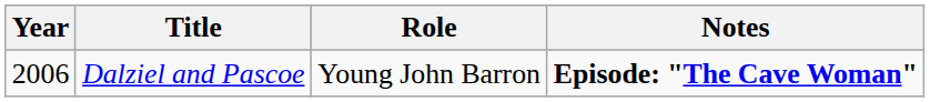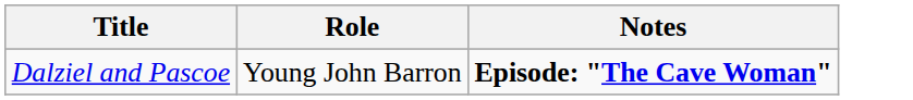 <table class="wikitable sortable">
 <tr>
-<th>Year</th>
 <th>Title</th>
 <th>Role</th>
 <th class="unsortable">Notes</th>
 </tr>
 <tr>
-<td>2006</td>
 <td><em><a href='#'>Dalziel and Pascoe</a></em></td>
 <td>Young John Barron</td>
 <td><strong>Episode: "<a href='#'>The Cave Woman</a>"</strong></td>
 </tr>
 </table>
